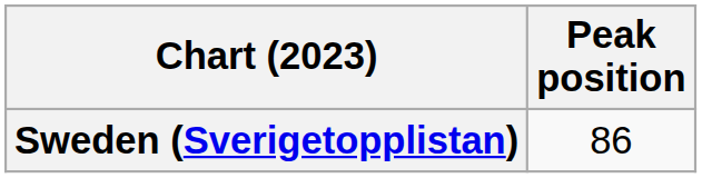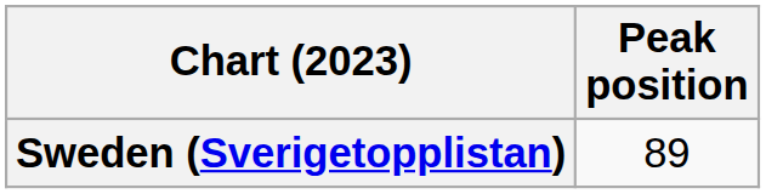 <table class="wikitable sortable plainrowheaders" style="text-align:center">
 <tr>
 <th scope="col">Chart (2023)</th>
 <th scope="col">Peak<br>position</th>
 </tr>
 <tr>
 <th scope="row">Sweden (<a href='#'>Sverigetopplistan</a>)</th>
-<td>86</td>
+<td>89</td>
 </tr>
 </table>
